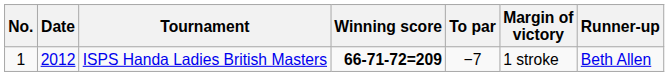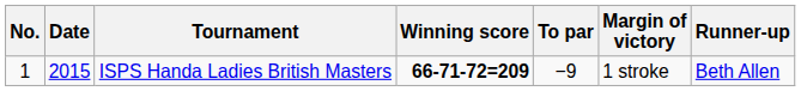 <table class="wikitable " style="font-size:95%;">
 <tr>
 <th>No.</th>
 <th>Date</th>
 <th>Tournament</th>
 <th>Winning score</th>
 <th>To par</th>
 <th>Margin of<br>victory</th>
 <th>Runner-up</th>
 </tr>
 <tr>
 <td align=center>1</td>
-<td align=right><a href='#'>2012</a></td>
+<td align=right><a href='#'>2015</a></td>
 <td><a href='#'>ISPS Handa Ladies British Masters</a></td>
 <td align=right><strong>66-71-72=209</strong></td>
-<td align=center>−7</td>
+<td align=center>−9</td>
 <td>1 stroke</td>
 <td> <a href='#'>Beth Allen</a></td>
 </tr>
 </table>
